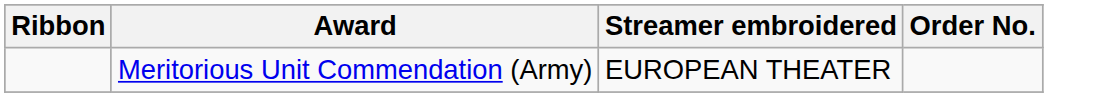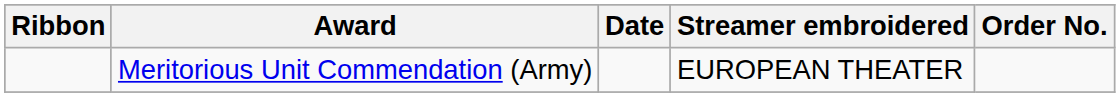 <table class="wikitable">
 <tr style="background:#efefef;">
 <th>Ribbon</th>
 <th>Award</th>
+<th>Date</th>
 <th>Streamer embroidered</th>
 <th>Order No.</th>
 </tr>
 <tr ||>
 <td></td>
 <td><a href='#'>Meritorious Unit Commendation</a> (Army)</td>
+<td></td>
 <td>EUROPEAN THEATER</td>
 <td></td>
 </tr>
 </table>
